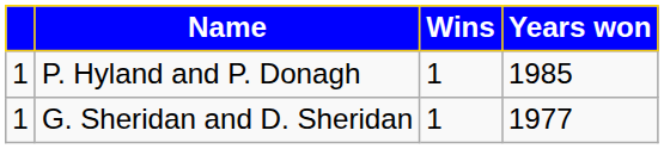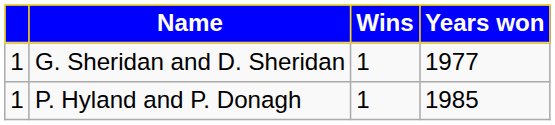 <table class="wikitable">
 <tr>
 <th style="background:blue; color:white; border:1px solid gold;"></th>
 <th style="background:blue; color:white; border:1px solid gold;">Name</th>
 <th style="background:blue; color:white; border:1px solid gold;">Wins</th>
 <th style="background:blue; color:white; border:1px solid gold;">Years won</th>
 </tr>
 <tr>
 <td>1</td>
+<td>G. Sheridan and D. Sheridan</td>
+<td>1</td>
+<td>1977</td>
+</tr>
+<tr>
+<td>1</td>
 <td>P. Hyland and P. Donagh</td>
 <td>1</td>
 <td>1985</td>
 </tr>
-<tr>
-<td>1</td>
-<td>G. Sheridan and D. Sheridan</td>
-<td>1</td>
-<td>1977</td>
-</tr>
 </table>
